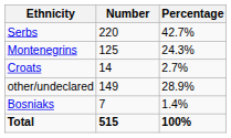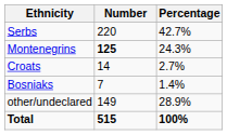 <table class="wikitable">
 <tr>
 <th width="100px">Ethnicity</th>
 <th width="80px">Number</th>
 <th width="80px">Percentage</th>
 </tr>
 <tr>
 <td><a href='#'>Serbs</a></td>
 <td>220</td>
 <td>42.7%</td>
 </tr>
 <tr>
 <td><a href='#'>Montenegrins</a></td>
-<td>125</td>
+<td><strong>125</strong></td>
 <td>24.3%</td>
 </tr>
 <tr>
 <td><a href='#'>Croats</a></td>
 <td>14</td>
 <td>2.7%</td>
 </tr>
 <tr>
+<td><a href='#'>Bosniaks</a></td>
+<td>7</td>
+<td>1.4%</td>
+</tr>
+<tr>
 <td>other/undeclared</td>
 <td>149</td>
 <td>28.9%</td>
-</tr>
-<tr>
-<td><a href='#'>Bosniaks</a></td>
-<td>7</td>
-<td>1.4%</td>
 </tr>
 <tr>
 <td><strong>Total</strong></td>
 <td><strong>515</strong></td>
 <td><strong>100%</strong></td>
 </tr>
 </table>
